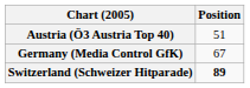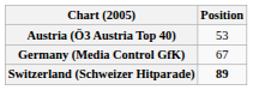 <table class="wikitable sortable plainrowheaders" style="text-align:center">
 <tr>
 <th scope="col">Chart (2005)</th>
 <th scope="col">Position</th>
 </tr>
 <tr>
 <th scope="row">Austria (Ö3 Austria Top 40)</th>
-<td>51</td>
+<td>53</td>
 </tr>
 <tr>
 <th scope="row">Germany (Media Control GfK)</th>
 <td>67</td>
 </tr>
 <tr>
 <th scope="row">Switzerland (Schweizer Hitparade)</th>
 <td><strong>89</strong></td>
 </tr>
 </table>
